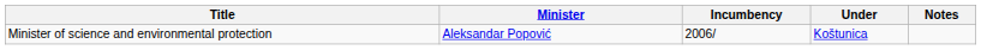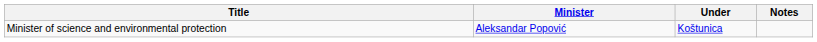 <table class="wikitable" style="width:100%;">
 <tr>
 <th>Title</th>
 <th style="width:25%;"><a href='#'>Minister</a></th>
-<th style="width:160px;">Incumbency</th>
 <th style="width:10%;">Under</th>
 <th style="width:7%;">Notes</th>
 </tr>
 <tr>
 <td>Minister of science and environmental protection</td>
 <td><a href='#'>Aleksandar Popović</a></td>
-<td>2006/</td>
 <td><a href='#'>Koštunica</a></td>
 <td></td>
 </tr>
 </table>
